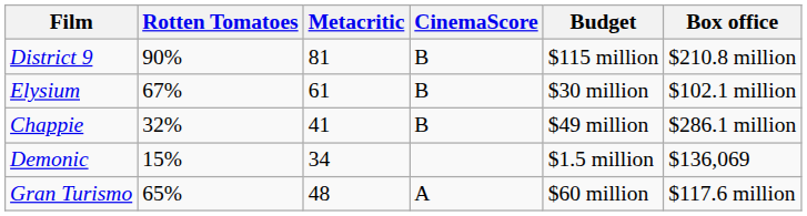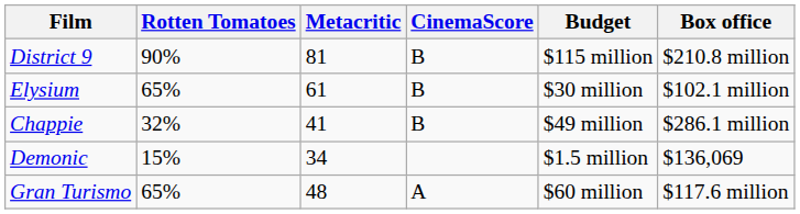 <table class="wikitable">
 <tr>
 <th>Film</th>
 <th><a href='#'>Rotten Tomatoes</a></th>
 <th><a href='#'>Metacritic</a></th>
 <th><a href='#'>CinemaScore</a></th>
 <th>Budget</th>
 <th>Box office</th>
 </tr>
 <tr>
 <td><em><a href='#'>District 9</a></em></td>
 <td>90%</td>
 <td>81</td>
 <td>B</td>
 <td>$115 million</td>
 <td>$210.8 million</td>
 </tr>
 <tr>
 <td><em><a href='#'>Elysium</a></em></td>
-<td>67%</td>
+<td>65%</td>
 <td>61</td>
 <td>B</td>
 <td>$30 million</td>
 <td>$102.1 million</td>
 </tr>
 <tr>
 <td><em><a href='#'>Chappie</a></em></td>
 <td>32%</td>
 <td>41</td>
 <td>B</td>
 <td>$49 million</td>
 <td>$286.1 million</td>
 </tr>
 <tr>
 <td><em><a href='#'>Demonic</a></em></td>
 <td>15%</td>
 <td>34</td>
 <td></td>
 <td>$1.5 million</td>
 <td>$136,069</td>
 </tr>
 <tr>
 <td><em><a href='#'>Gran Turismo</a></em></td>
 <td>65%</td>
 <td>48</td>
 <td>A</td>
 <td>$60 million</td>
 <td>$117.6 million</td>
 </tr>
 </table>
